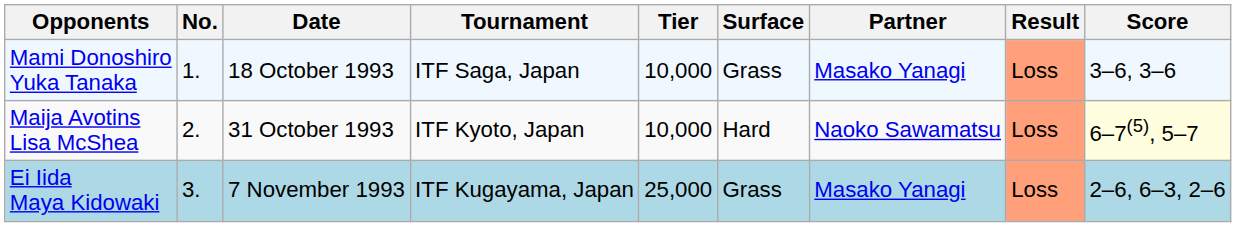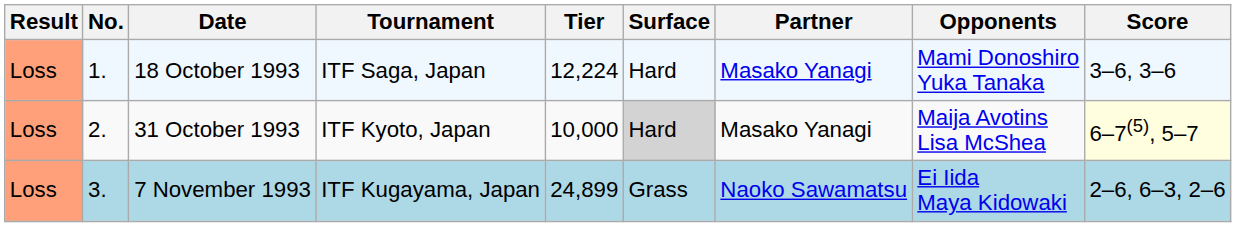 <table class="sortable wikitable">
 <tr>
-<th>Opponents</th>
+<th>Result</th>
 <th>No.</th>
 <th>Date</th>
 <th>Tournament</th>
 <th>Tier</th>
 <th>Surface</th>
 <th>Partner</th>
-<th>Result</th>
+<th>Opponents</th>
 <th class="unsortable">Score</th>
 </tr>
 <tr style="background:#f0f8ff;">
-<td> <a href='#'>Mami Donoshiro</a> <br>  <a href='#'>Yuka Tanaka</a></td>
+<td style="background:#ffa07a;">Loss</td>
 <td>1.</td>
 <td>18 October 1993</td>
 <td>ITF Saga, Japan</td>
-<td>10,000</td>
-<td>Grass</td>
+<td>12,224</td>
+<td>Hard</td>
 <td> <a href='#'>Masako Yanagi</a></td>
-<td style="background:#ffa07a;">Loss</td>
+<td> <a href='#'>Mami Donoshiro</a> <br>  <a href='#'>Yuka Tanaka</a></td>
 <td>3–6, 3–6</td>
 </tr>
 <tr>
-<td> <a href='#'>Maija Avotins</a> <br>  <a href='#'>Lisa McShea</a></td>
+<td style="background:#ffa07a;">Loss</td>
 <td>2.</td>
 <td>31 October 1993</td>
 <td>ITF Kyoto, Japan</td>
 <td>10,000</td>
-<td>Hard</td>
-<td> <a href='#'>Naoko Sawamatsu</a></td>
-<td style="background:#ffa07a;">Loss</td>
+<td style="background: lightgrey;">Hard</td>
+<td> Masako Yanagi</td>
+<td> <a href='#'>Maija Avotins</a> <br>  <a href='#'>Lisa McShea</a></td>
 <td style="background: lightyellow;">6–7<sup>(5)</sup>, 5–7</td>
 </tr>
 <tr style="background:lightblue;">
-<td> <a href='#'>Ei Iida</a> <br>  <a href='#'>Maya Kidowaki</a></td>
+<td style="background:#ffa07a;">Loss</td>
 <td>3.</td>
 <td>7 November 1993</td>
 <td>ITF Kugayama, Japan</td>
-<td>25,000</td>
+<td>24,899</td>
 <td>Grass</td>
-<td> <a href='#'>Masako Yanagi</a></td>
-<td style="background:#ffa07a;">Loss</td>
+<td> <a href='#'>Naoko Sawamatsu</a></td>
+<td> <a href='#'>Ei Iida</a> <br>  <a href='#'>Maya Kidowaki</a></td>
 <td>2–6, 6–3, 2–6</td>
 </tr>
 </table>
